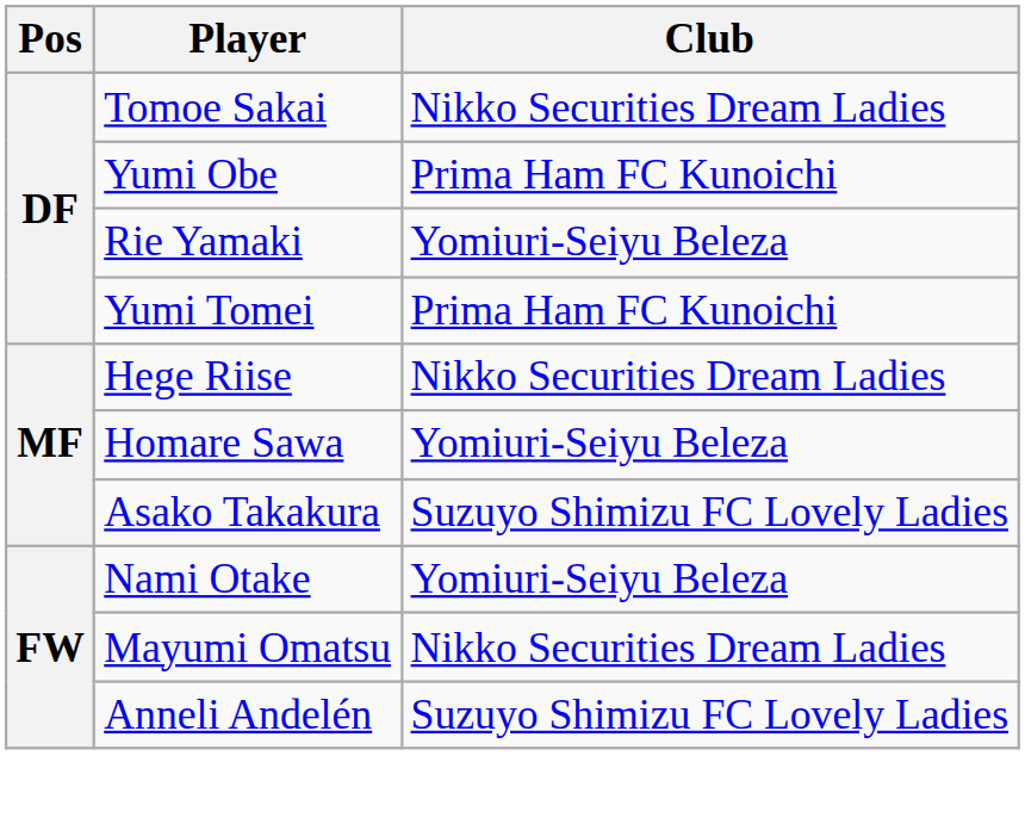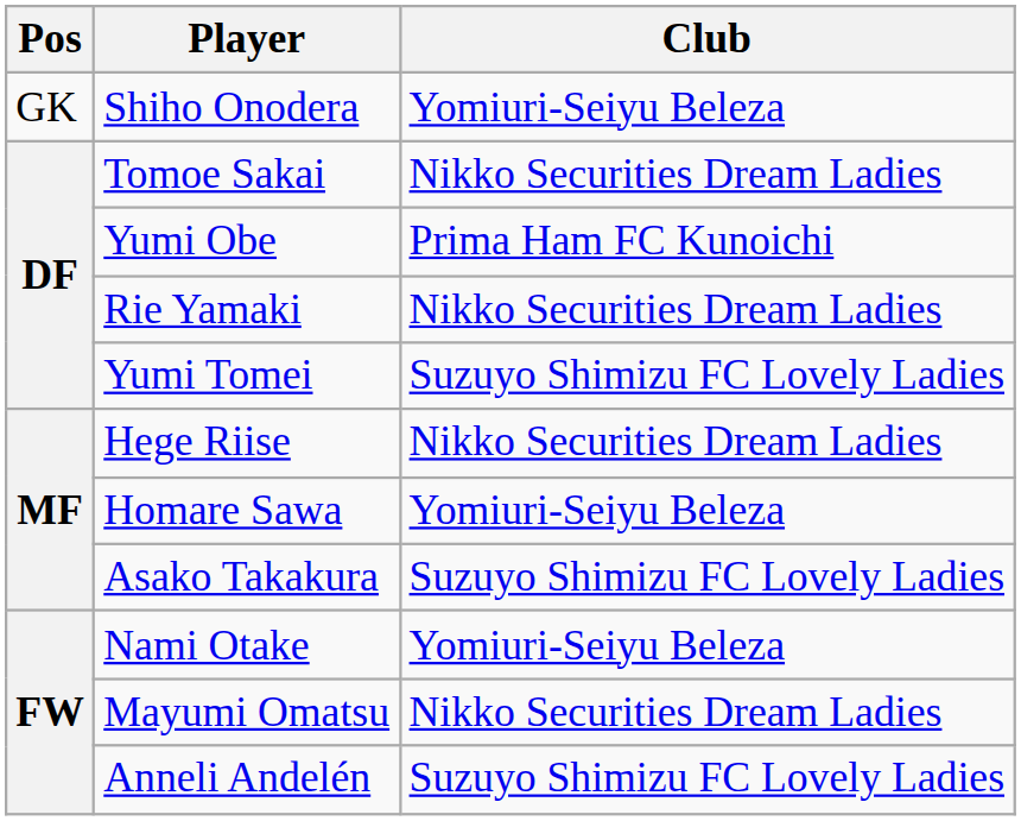 <table class="wikitable">
 <tr>
 <th>Pos</th>
 <th>Player</th>
 <th>Club</th>
+</tr>
+<tr>
+<td>GK</td>
+<td> <a href='#'>Shiho Onodera</a></td>
+<td><a href='#'>Yomiuri-Seiyu Beleza</a></td>
 </tr>
 <tr>
 <th rowspan=4>DF</th>
 <td> <a href='#'>Tomoe Sakai</a></td>
 <td><a href='#'>Nikko Securities Dream Ladies</a></td>
 </tr>
 <tr>
 <td> <a href='#'>Yumi Obe</a></td>
 <td><a href='#'>Prima Ham FC Kunoichi</a></td>
 </tr>
 <tr>
 <td> <a href='#'>Rie Yamaki</a></td>
-<td><a href='#'>Yomiuri-Seiyu Beleza</a></td>
+<td><a href='#'>Nikko Securities Dream Ladies</a></td>
 </tr>
 <tr>
 <td> <a href='#'>Yumi Tomei</a></td>
-<td><a href='#'>Prima Ham FC Kunoichi</a></td>
+<td><a href='#'>Suzuyo Shimizu FC Lovely Ladies</a></td>
 </tr>
 <tr>
 <th rowspan=3>MF</th>
 <td> <a href='#'>Hege Riise</a></td>
 <td><a href='#'>Nikko Securities Dream Ladies</a></td>
 </tr>
 <tr>
 <td> <a href='#'>Homare Sawa</a></td>
 <td><a href='#'>Yomiuri-Seiyu Beleza</a></td>
 </tr>
 <tr>
 <td> <a href='#'>Asako Takakura</a></td>
 <td><a href='#'>Suzuyo Shimizu FC Lovely Ladies</a></td>
 </tr>
 <tr>
 <th rowspan=3>FW</th>
 <td> <a href='#'>Nami Otake</a></td>
 <td><a href='#'>Yomiuri-Seiyu Beleza</a></td>
 </tr>
 <tr>
 <td> <a href='#'>Mayumi Omatsu</a></td>
 <td><a href='#'>Nikko Securities Dream Ladies</a></td>
 </tr>
 <tr>
 <td> <a href='#'>Anneli Andelén</a></td>
 <td><a href='#'>Suzuyo Shimizu FC Lovely Ladies</a></td>
 </tr>
 </table>
